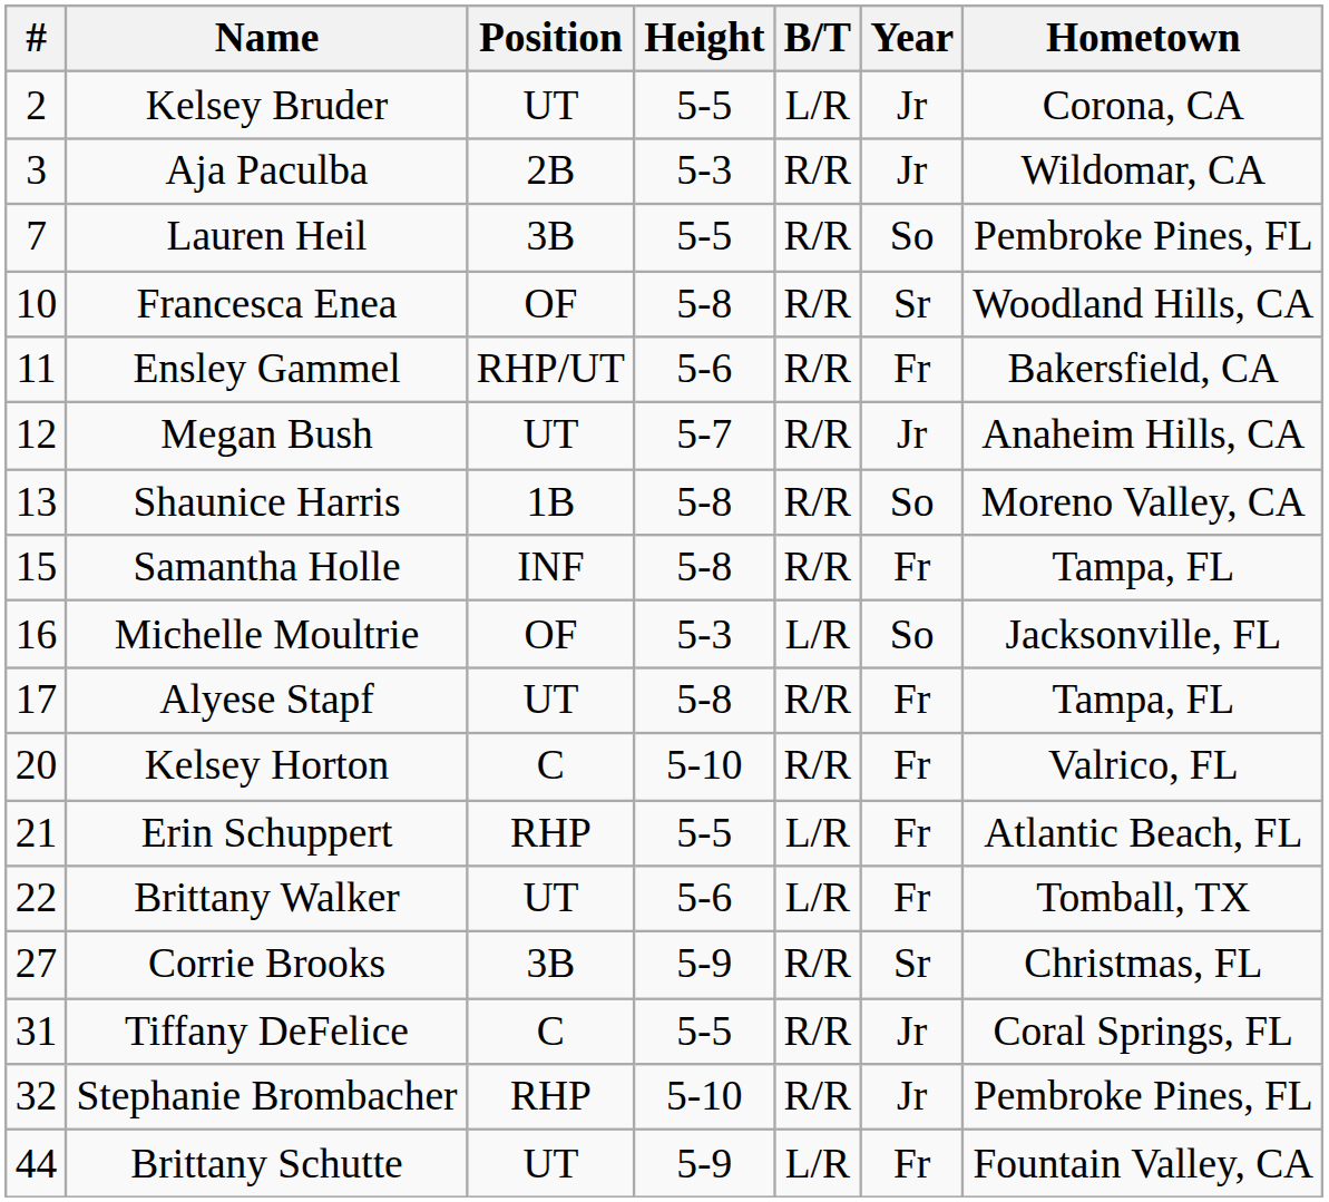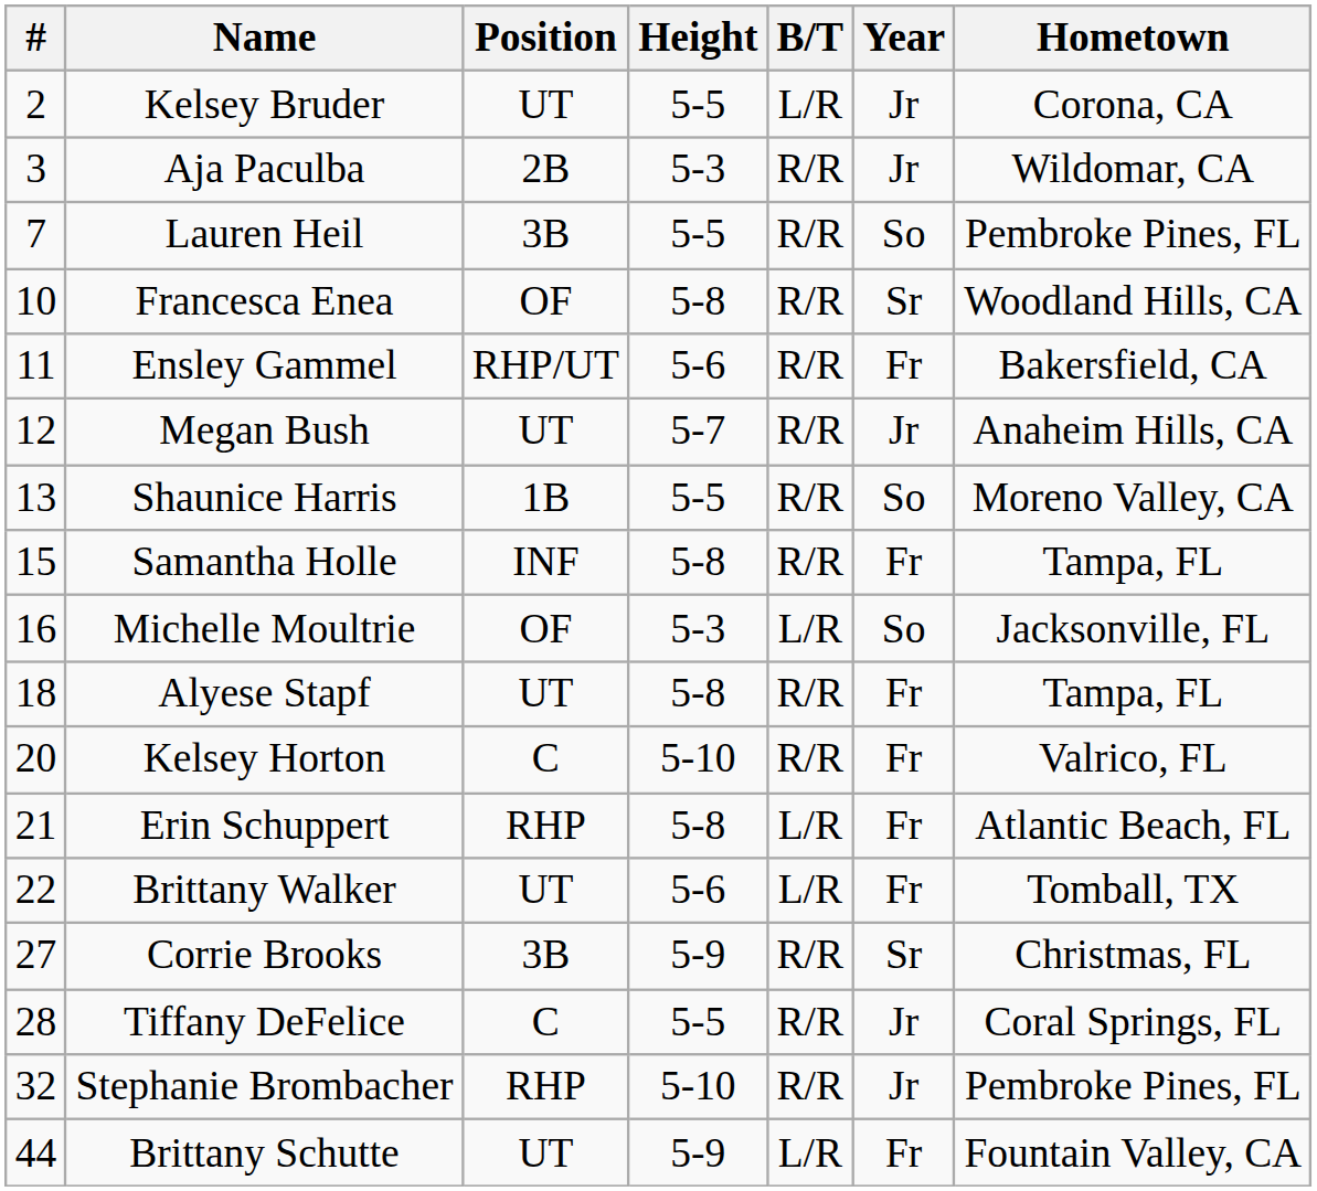 <table class="wikitable">
 <tr>
 <th>#</th>
 <th>Name</th>
 <th>Position</th>
 <th>Height</th>
 <th>B/T</th>
 <th>Year</th>
 <th>Hometown</th>
 </tr>
 <tr align=center>
 <td>2</td>
 <td>Kelsey Bruder</td>
 <td>UT</td>
 <td>5-5</td>
 <td>L/R</td>
 <td>Jr</td>
 <td>Corona, CA</td>
 </tr>
 <tr align=center>
 <td>3</td>
 <td>Aja Paculba</td>
 <td>2B</td>
 <td>5-3</td>
 <td>R/R</td>
 <td>Jr</td>
 <td>Wildomar, CA</td>
 </tr>
 <tr align=center>
 <td>7</td>
 <td>Lauren Heil</td>
 <td>3B</td>
 <td>5-5</td>
 <td>R/R</td>
 <td>So</td>
 <td>Pembroke Pines, FL</td>
 </tr>
 <tr align=center>
 <td>10</td>
 <td>Francesca Enea</td>
 <td>OF</td>
 <td>5-8</td>
 <td>R/R</td>
 <td>Sr</td>
 <td>Woodland Hills, CA</td>
 </tr>
 <tr align=center>
 <td>11</td>
 <td>Ensley Gammel</td>
 <td>RHP/UT</td>
 <td>5-6</td>
 <td>R/R</td>
 <td>Fr</td>
 <td>Bakersfield, CA</td>
 </tr>
 <tr align=center>
 <td>12</td>
 <td>Megan Bush</td>
 <td>UT</td>
 <td>5-7</td>
 <td>R/R</td>
 <td>Jr</td>
 <td>Anaheim Hills, CA</td>
 </tr>
 <tr align=center>
 <td>13</td>
 <td>Shaunice Harris</td>
 <td>1B</td>
-<td>5-8</td>
+<td>5-5</td>
 <td>R/R</td>
 <td>So</td>
 <td>Moreno Valley, CA</td>
 </tr>
 <tr align=center>
 <td>15</td>
 <td>Samantha Holle</td>
 <td>INF</td>
 <td>5-8</td>
 <td>R/R</td>
 <td>Fr</td>
 <td>Tampa, FL</td>
 </tr>
 <tr align=center>
 <td>16</td>
 <td>Michelle Moultrie</td>
 <td>OF</td>
 <td>5-3</td>
 <td>L/R</td>
 <td>So</td>
 <td>Jacksonville, FL</td>
 </tr>
 <tr align=center>
-<td>17</td>
+<td>18</td>
 <td>Alyese Stapf</td>
 <td>UT</td>
 <td>5-8</td>
 <td>R/R</td>
 <td>Fr</td>
 <td>Tampa, FL</td>
 </tr>
 <tr align=center>
 <td>20</td>
 <td>Kelsey Horton</td>
 <td>C</td>
 <td>5-10</td>
 <td>R/R</td>
 <td>Fr</td>
 <td>Valrico, FL</td>
 </tr>
 <tr align=center>
 <td>21</td>
 <td>Erin Schuppert</td>
 <td>RHP</td>
-<td>5-5</td>
+<td>5-8</td>
 <td>L/R</td>
 <td>Fr</td>
 <td>Atlantic Beach, FL</td>
 </tr>
 <tr align=center>
 <td>22</td>
 <td>Brittany Walker</td>
 <td>UT</td>
 <td>5-6</td>
 <td>L/R</td>
 <td>Fr</td>
 <td>Tomball, TX</td>
 </tr>
 <tr align=center>
 <td>27</td>
 <td>Corrie Brooks</td>
 <td>3B</td>
 <td>5-9</td>
 <td>R/R</td>
 <td>Sr</td>
 <td>Christmas, FL</td>
 </tr>
 <tr align=center>
-<td>31</td>
+<td>28</td>
 <td>Tiffany DeFelice</td>
 <td>C</td>
 <td>5-5</td>
 <td>R/R</td>
 <td>Jr</td>
 <td>Coral Springs, FL</td>
 </tr>
 <tr align=center>
 <td>32</td>
 <td>Stephanie Brombacher</td>
 <td>RHP</td>
 <td>5-10</td>
 <td>R/R</td>
 <td>Jr</td>
 <td>Pembroke Pines, FL</td>
 </tr>
 <tr align=center>
 <td>44</td>
 <td>Brittany Schutte</td>
 <td>UT</td>
 <td>5-9</td>
 <td>L/R</td>
 <td>Fr</td>
 <td>Fountain Valley, CA</td>
 </tr>
 </table>
